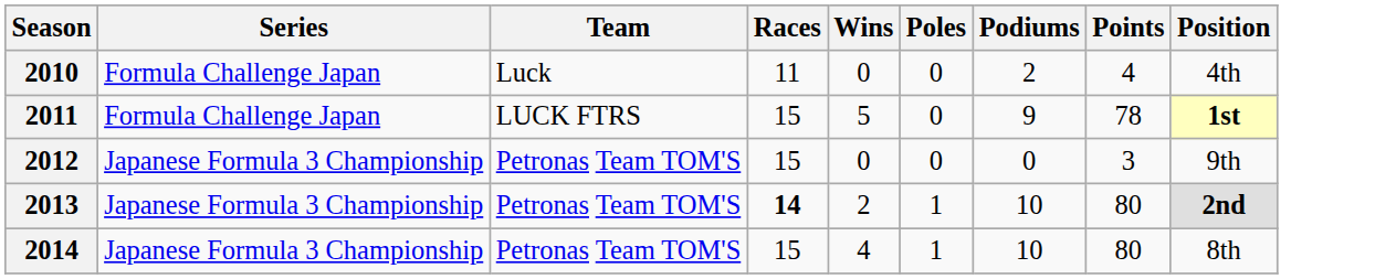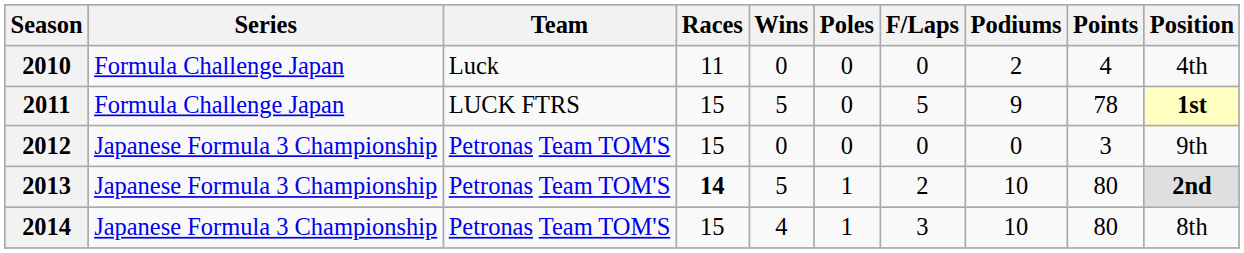 <table class="wikitable" style="font-size: 90%; text-align:center">
 <tr>
 <th>Season</th>
 <th>Series</th>
 <th>Team</th>
 <th>Races</th>
 <th>Wins</th>
 <th>Poles</th>
+<th>F/Laps</th>
 <th>Podiums</th>
 <th>Points</th>
 <th>Position</th>
 </tr>
 <tr>
 <th>2010</th>
 <td align=left><a href='#'>Formula Challenge Japan</a></td>
 <td align=left>Luck</td>
 <td>11</td>
+<td>0</td>
 <td>0</td>
 <td>0</td>
 <td>2</td>
 <td>4</td>
 <td>4th</td>
 </tr>
 <tr>
 <th>2011</th>
 <td align=left><a href='#'>Formula Challenge Japan</a></td>
 <td align=left>LUCK FTRS</td>
 <td>15</td>
 <td>5</td>
 <td>0</td>
+<td>5</td>
 <td>9</td>
 <td>78</td>
 <td style="background:#FFFFBF;"><strong>1st</strong></td>
 </tr>
 <tr>
 <th>2012</th>
 <td align=left><a href='#'>Japanese Formula 3 Championship</a></td>
 <td align=left><a href='#'>Petronas</a> <a href='#'>Team TOM'S</a></td>
 <td>15</td>
 <td>0</td>
 <td>0</td>
 <td>0</td>
+<td>0</td>
 <td>3</td>
 <td>9th</td>
 </tr>
 <tr>
 <th>2013</th>
 <td align=left><a href='#'>Japanese Formula 3 Championship</a></td>
 <td align=left><a href='#'>Petronas</a> <a href='#'>Team TOM'S</a></td>
 <td><strong>14</strong></td>
+<td>5</td>
+<td>1</td>
 <td>2</td>
-<td>1</td>
 <td>10</td>
 <td>80</td>
 <td style="background:#DFDFDF;"><strong>2nd</strong></td>
 </tr>
 <tr>
 <th>2014</th>
 <td align=left><a href='#'>Japanese Formula 3 Championship</a></td>
 <td align=left><a href='#'>Petronas</a> <a href='#'>Team TOM'S</a></td>
 <td>15</td>
 <td>4</td>
 <td>1</td>
+<td>3</td>
 <td>10</td>
 <td>80</td>
 <td>8th</td>
 </tr>
 </table>
